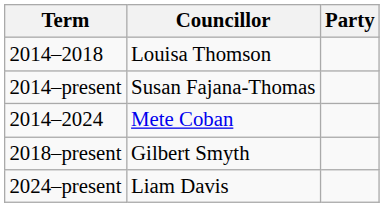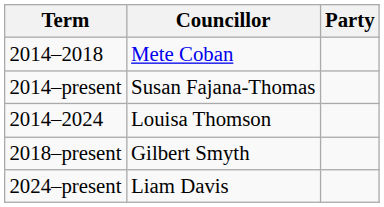 <table class="wikitable">
 <tr>
 <th>Term</th>
 <th>Councillor</th>
 <th colspan=2>Party</th>
 </tr>
 <tr>
 <td>2014–2018</td>
-<td>Louisa Thomson</td>
+<td><a href='#'>Mete Coban</a></td>
 <td></td>
 </tr>
 <tr>
 <td>2014–present</td>
 <td>Susan Fajana-Thomas</td>
 <td></td>
 </tr>
 <tr>
 <td>2014–2024</td>
-<td><a href='#'>Mete Coban</a></td>
+<td>Louisa Thomson</td>
 <td></td>
 </tr>
 <tr>
 <td>2018–present</td>
 <td>Gilbert Smyth</td>
 <td></td>
 </tr>
 <tr>
 <td>2024–present</td>
 <td>Liam Davis</td>
 <td></td>
 </tr>
 </table>
